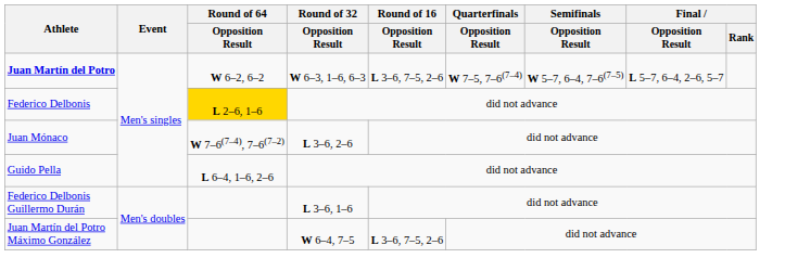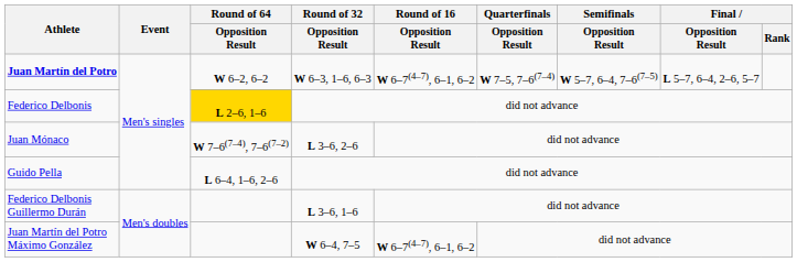 <table class="wikitable" style="font-size:90%;">
 <tr>
 <th rowspan=2>Athlete</th>
 <th rowspan=2>Event</th>
 <th>Round of 64</th>
 <th>Round of 32</th>
 <th>Round of 16</th>
 <th>Quarterfinals</th>
 <th>Semifinals</th>
 <th colspan=2>Final / </th>
 </tr>
 <tr style="font-size:95%">
 <th>Opposition<br>Result</th>
 <th>Opposition<br>Result</th>
 <th>Opposition<br>Result</th>
 <th>Opposition<br>Result</th>
 <th>Opposition<br>Result</th>
 <th>Opposition<br>Result</th>
 <th>Rank</th>
 </tr>
 <tr align=center>
 <td align=left><strong><a href='#'>Juan Martín del Potro</a></strong></td>
 <td align=left rowspan=4><a href='#'>Men's singles</a></td>
 <td><br><strong>W</strong> 6–2, 6–2</td>
 <td><br><strong>W</strong> 6–3, 1–6, 6–3</td>
-<td><br><strong>L</strong> 3–6, 7–5, 2–6</td>
+<td><br><strong>W</strong> 6–7<sup>(4–7)</sup>, 6–1, 6–2</td>
 <td><br><strong>W</strong> 7–5, 7–6<sup>(7–4)</sup></td>
 <td><br><strong>W</strong> 5–7, 6–4, 7–6<sup>(7–5)</sup></td>
 <td><br><strong>L</strong> 5–7, 6–4, 2–6, 5–7</td>
 <td></td>
 </tr>
 <tr align=center>
 <td align=left><a href='#'>Federico Delbonis</a></td>
 <td style="background: gold;"><br><strong>L</strong> 2–6, 1–6</td>
 <td colspan=6>did not advance</td>
 </tr>
 <tr align=center>
 <td align=left><a href='#'>Juan Mónaco</a></td>
 <td><br><strong>W</strong> 7–6<sup>(7–4)</sup>, 7–6<sup>(7–2)</sup></td>
 <td><br><strong>L</strong> 3–6, 2–6</td>
 <td colspan=5>did not advance</td>
 </tr>
 <tr align=center>
 <td align=left><a href='#'>Guido Pella</a></td>
 <td><br><strong>L</strong> 6–4, 1–6, 2–6</td>
 <td colspan=6>did not advance</td>
 </tr>
 <tr align=center>
 <td align=left><a href='#'>Federico Delbonis</a><br><a href='#'>Guillermo Durán</a></td>
 <td align=left rowspan=2><a href='#'>Men's doubles</a></td>
 <td></td>
 <td><br><strong>L</strong> 3–6, 1–6</td>
 <td colspan=5>did not advance</td>
 </tr>
 <tr align=center>
 <td align=left><a href='#'>Juan Martín del Potro</a><br><a href='#'>Máximo González</a></td>
 <td></td>
 <td><br><strong>W</strong> 6–4, 7–5</td>
-<td><br><strong>L</strong> 3–6, 7–5, 2–6</td>
+<td><br><strong>W</strong> 6–7<sup>(4–7)</sup>, 6–1, 6–2</td>
 <td colspan=4>did not advance</td>
 </tr>
 </table>
